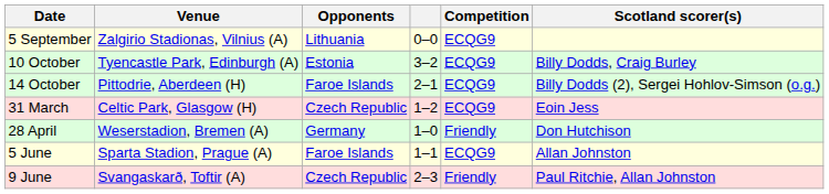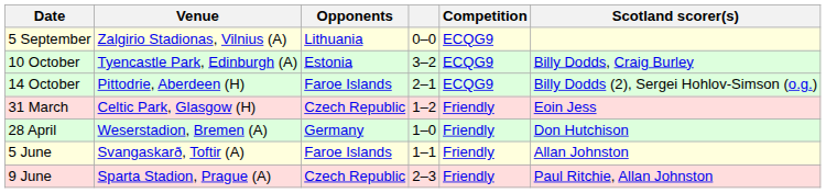 <table class="wikitable">
 <tr>
 <th>Date</th>
 <th>Venue</th>
 <th>Opponents</th>
 <th></th>
 <th>Competition</th>
 <th>Scotland scorer(s)</th>
 </tr>
 <tr bgcolor=#ffffdd>
 <td>5 September</td>
 <td><a href='#'>Zalgirio Stadionas</a>, <a href='#'>Vilnius</a> (A)</td>
 <td> <a href='#'>Lithuania</a></td>
 <td align=center>0–0</td>
 <td><a href='#'>ECQG9</a></td>
 <td></td>
 </tr>
 <tr bgcolor=#ddffdd>
 <td>10 October</td>
 <td><a href='#'>Tyencastle Park</a>, <a href='#'>Edinburgh</a> (A)</td>
 <td> <a href='#'>Estonia</a></td>
 <td align=center>3–2</td>
 <td><a href='#'>ECQG9</a></td>
 <td><a href='#'>Billy Dodds</a>, <a href='#'>Craig Burley</a></td>
 </tr>
 <tr bgcolor=#ddffdd>
 <td>14 October</td>
 <td><a href='#'>Pittodrie</a>, <a href='#'>Aberdeen</a> (H)</td>
 <td> <a href='#'>Faroe Islands</a></td>
 <td align=center>2–1</td>
 <td><a href='#'>ECQG9</a></td>
 <td><a href='#'>Billy Dodds</a> (2), Sergei Hohlov-Simson (<a href='#'>o.g.</a>)</td>
 </tr>
 <tr bgcolor=#ffdddd>
 <td>31 March</td>
 <td><a href='#'>Celtic Park</a>, <a href='#'>Glasgow</a> (H)</td>
 <td> <a href='#'>Czech Republic</a></td>
 <td align=center>1–2</td>
-<td><a href='#'>ECQG9</a></td>
+<td><a href='#'>Friendly</a></td>
 <td><a href='#'>Eoin Jess</a></td>
 </tr>
 <tr bgcolor=#ddffdd>
 <td>28 April</td>
 <td><a href='#'>Weserstadion</a>, <a href='#'>Bremen</a> (A)</td>
 <td> <a href='#'>Germany</a></td>
 <td align=center>1–0</td>
 <td><a href='#'>Friendly</a></td>
 <td><a href='#'>Don Hutchison</a></td>
 </tr>
 <tr bgcolor=#ffffdd>
 <td>5 June</td>
-<td><a href='#'>Sparta Stadion</a>, <a href='#'>Prague</a> (A)</td>
+<td><a href='#'>Svangaskarð</a>, <a href='#'>Toftir</a> (A)</td>
 <td> <a href='#'>Faroe Islands</a></td>
 <td align=center>1–1</td>
-<td><a href='#'>ECQG9</a></td>
+<td><a href='#'>Friendly</a></td>
 <td><a href='#'>Allan Johnston</a></td>
 </tr>
 <tr bgcolor=#ffdddd>
 <td>9 June</td>
-<td><a href='#'>Svangaskarð</a>, <a href='#'>Toftir</a> (A)</td>
+<td><a href='#'>Sparta Stadion</a>, <a href='#'>Prague</a> (A)</td>
 <td> <a href='#'>Czech Republic</a></td>
 <td align=center>2–3</td>
 <td><a href='#'>Friendly</a></td>
 <td><a href='#'>Paul Ritchie</a>, <a href='#'>Allan Johnston</a></td>
 </tr>
 </table>
